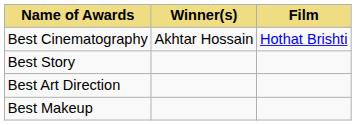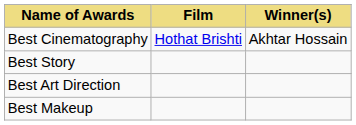 <table class="wikitable">
 <tr>
 <th style="background:#EEDD82;">Name of Awards</th>
+<th style="background:#EEDD82;">Film</th>
 <th style="background:#EEDD82;">Winner(s)</th>
-<th style="background:#EEDD82;">Film</th>
 </tr>
 <tr>
 <td>Best Cinematography</td>
+<td><a href='#'>Hothat Brishti</a></td>
 <td>Akhtar Hossain</td>
-<td><a href='#'>Hothat Brishti</a></td>
 </tr>
 <tr>
 <td>Best Story</td>
 <td></td>
 <td></td>
 </tr>
 <tr>
 <td>Best Art Direction</td>
 <td></td>
 <td></td>
 </tr>
 <tr>
 <td>Best Makeup</td>
 <td></td>
 <td></td>
 </tr>
 </table>
